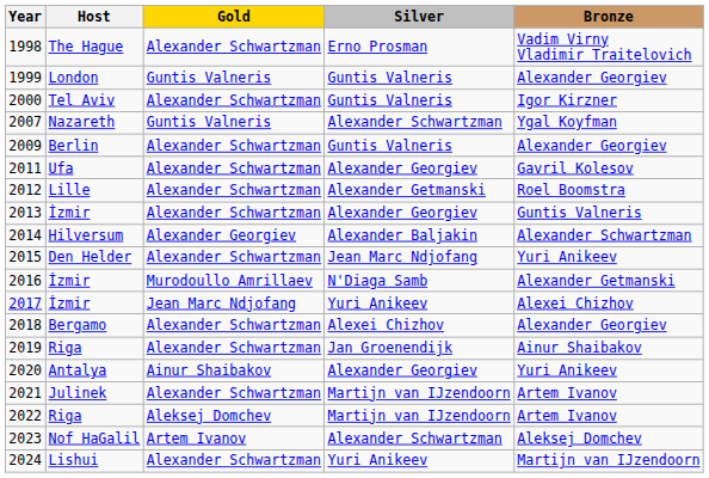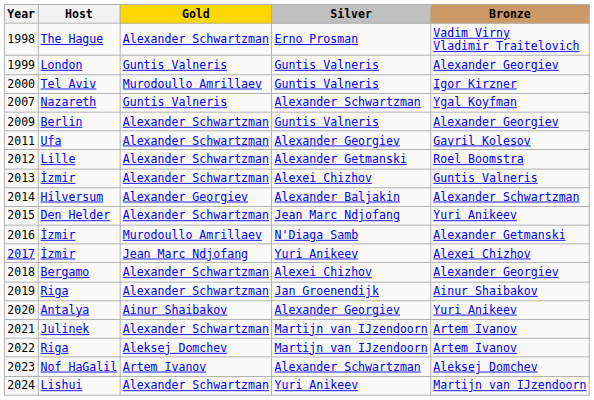 <table class="wikitable">
 <tr>
 <th>Year</th>
 <th>Host</th>
 <th style="background-color:gold;">Gold</th>
 <th style="background-color:silver;">Silver</th>
 <th style="background-color:#cc9966;">Bronze</th>
 </tr>
 <tr>
 <td>1998</td>
 <td> <a href='#'>The Hague</a></td>
 <td> <a href='#'>Alexander Schwartzman</a></td>
 <td> <a href='#'>Erno Prosman</a></td>
 <td> <a href='#'>Vadim Virny</a><br> <a href='#'>Vladimir Traitelovich</a></td>
 </tr>
 <tr>
 <td>1999</td>
 <td> <a href='#'>London</a></td>
 <td> <a href='#'>Guntis Valneris</a></td>
 <td> <a href='#'>Guntis Valneris</a></td>
 <td> <a href='#'>Alexander Georgiev</a></td>
 </tr>
 <tr>
 <td>2000</td>
 <td> <a href='#'>Tel Aviv</a></td>
-<td> <a href='#'>Alexander Schwartzman</a></td>
+<td> <a href='#'>Murodoullo Amrillaev</a></td>
 <td> <a href='#'>Guntis Valneris</a></td>
 <td> <a href='#'>Igor Kirzner</a></td>
 </tr>
 <tr>
 <td>2007</td>
 <td> <a href='#'>Nazareth</a></td>
 <td> <a href='#'>Guntis Valneris</a></td>
 <td> <a href='#'>Alexander Schwartzman</a></td>
 <td> <a href='#'>Ygal Koyfman</a></td>
 </tr>
 <tr>
 <td>2009</td>
 <td> <a href='#'>Berlin</a></td>
 <td> <a href='#'>Alexander Schwartzman</a></td>
 <td> <a href='#'>Guntis Valneris</a></td>
 <td> <a href='#'>Alexander Georgiev</a></td>
 </tr>
 <tr>
 <td>2011</td>
 <td> <a href='#'>Ufa</a></td>
 <td> <a href='#'>Alexander Schwartzman</a></td>
 <td> <a href='#'>Alexander Georgiev</a></td>
 <td> <a href='#'>Gavril Kolesov</a></td>
 </tr>
 <tr>
 <td>2012</td>
 <td> <a href='#'>Lille</a></td>
 <td> <a href='#'>Alexander Schwartzman</a></td>
 <td> <a href='#'>Alexander Getmanski</a></td>
 <td> <a href='#'>Roel Boomstra</a></td>
 </tr>
 <tr>
 <td>2013</td>
 <td> <a href='#'>İzmir</a></td>
 <td> <a href='#'>Alexander Schwartzman</a></td>
-<td> <a href='#'>Alexander Georgiev</a></td>
+<td> <a href='#'>Alexei Chizhov</a></td>
 <td> <a href='#'>Guntis Valneris</a></td>
 </tr>
 <tr>
 <td>2014</td>
 <td> <a href='#'>Hilversum</a></td>
 <td> <a href='#'>Alexander Georgiev</a></td>
 <td> <a href='#'>Alexander Baljakin</a></td>
 <td> <a href='#'>Alexander Schwartzman</a></td>
 </tr>
 <tr>
 <td>2015</td>
 <td> <a href='#'>Den Helder</a></td>
 <td> <a href='#'>Alexander Schwartzman</a></td>
 <td> <a href='#'>Jean Marc Ndjofang</a></td>
 <td> <a href='#'>Yuri Anikeev</a></td>
 </tr>
 <tr>
 <td>2016</td>
 <td> <a href='#'>İzmir</a></td>
 <td> <a href='#'>Murodoullo Amrillaev</a></td>
 <td> <a href='#'>N'Diaga Samb</a></td>
 <td> <a href='#'>Alexander Getmanski</a></td>
 </tr>
 <tr>
 <td><a href='#'>2017</a></td>
 <td> <a href='#'>İzmir</a></td>
 <td> <a href='#'>Jean Marc Ndjofang</a></td>
 <td> <a href='#'>Yuri Anikeev</a></td>
 <td> <a href='#'>Alexei Chizhov</a></td>
 </tr>
 <tr>
 <td>2018</td>
 <td> <a href='#'>Bergamo</a></td>
 <td> <a href='#'>Alexander Schwartzman</a></td>
 <td> <a href='#'>Alexei Chizhov</a></td>
 <td> <a href='#'>Alexander Georgiev</a></td>
 </tr>
 <tr>
 <td>2019</td>
 <td> <a href='#'>Riga</a></td>
 <td> <a href='#'>Alexander Schwartzman</a></td>
 <td> <a href='#'>Jan Groenendijk</a></td>
 <td> <a href='#'>Ainur Shaibakov</a></td>
 </tr>
 <tr>
 <td>2020</td>
 <td> <a href='#'>Antalya</a></td>
 <td> <a href='#'>Ainur Shaibakov</a></td>
 <td> <a href='#'>Alexander Georgiev</a></td>
 <td> <a href='#'>Yuri Anikeev</a></td>
 </tr>
 <tr>
 <td>2021</td>
 <td> <a href='#'>Julinek</a></td>
 <td>  <a href='#'>Alexander Schwartzman</a></td>
 <td> <a href='#'>Martijn van IJzendoorn</a></td>
 <td> <a href='#'>Artem Ivanov</a></td>
 </tr>
 <tr>
 <td>2022</td>
 <td> <a href='#'>Riga</a></td>
 <td>  <a href='#'>Aleksej Domchev</a></td>
 <td> <a href='#'>Martijn van IJzendoorn</a></td>
 <td> <a href='#'>Artem Ivanov</a></td>
 </tr>
 <tr>
 <td>2023</td>
 <td> <a href='#'>Nof HaGalil</a></td>
 <td> <a href='#'>Artem Ivanov</a></td>
 <td> <a href='#'>Alexander Schwartzman</a></td>
 <td> <a href='#'>Aleksej Domchev</a></td>
 </tr>
 <tr>
 <td>2024</td>
 <td> <a href='#'>Lishui</a></td>
 <td> <a href='#'>Alexander Schwartzman</a></td>
 <td> <a href='#'>Yuri Anikeev</a></td>
 <td> <a href='#'>Martijn van IJzendoorn</a></td>
 </tr>
 </table>
